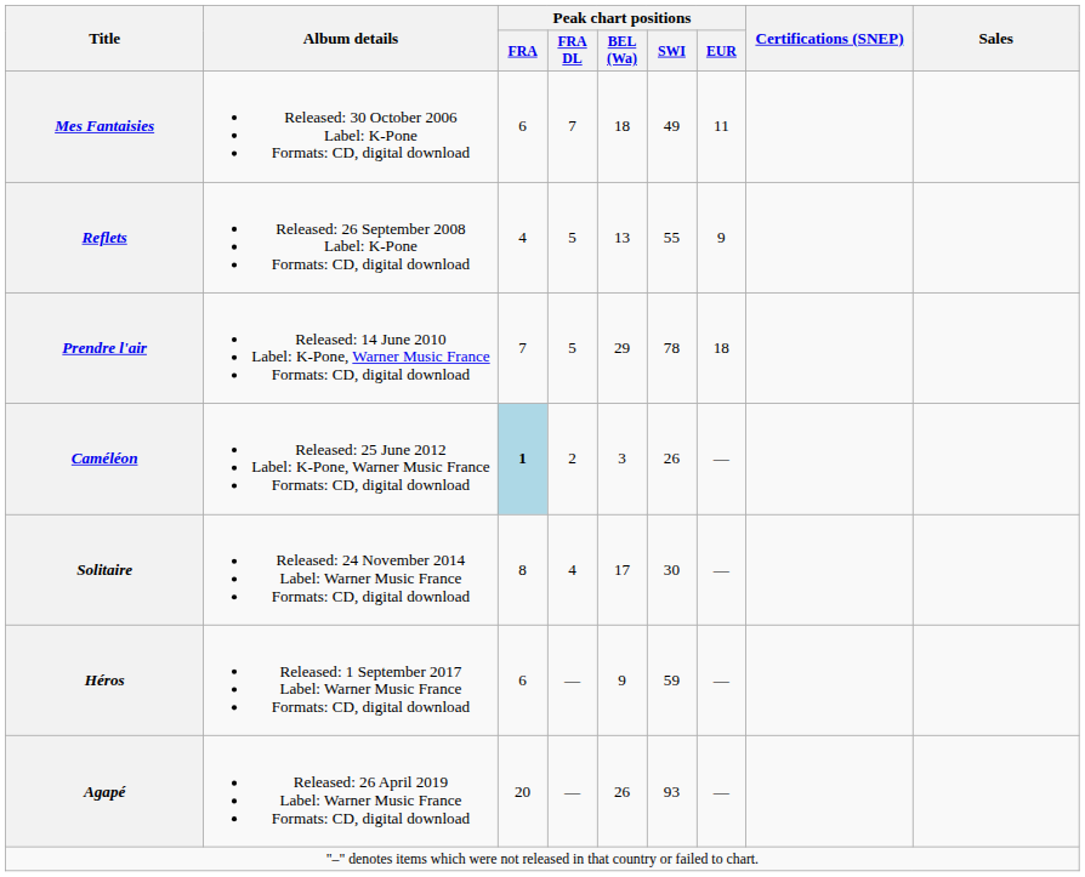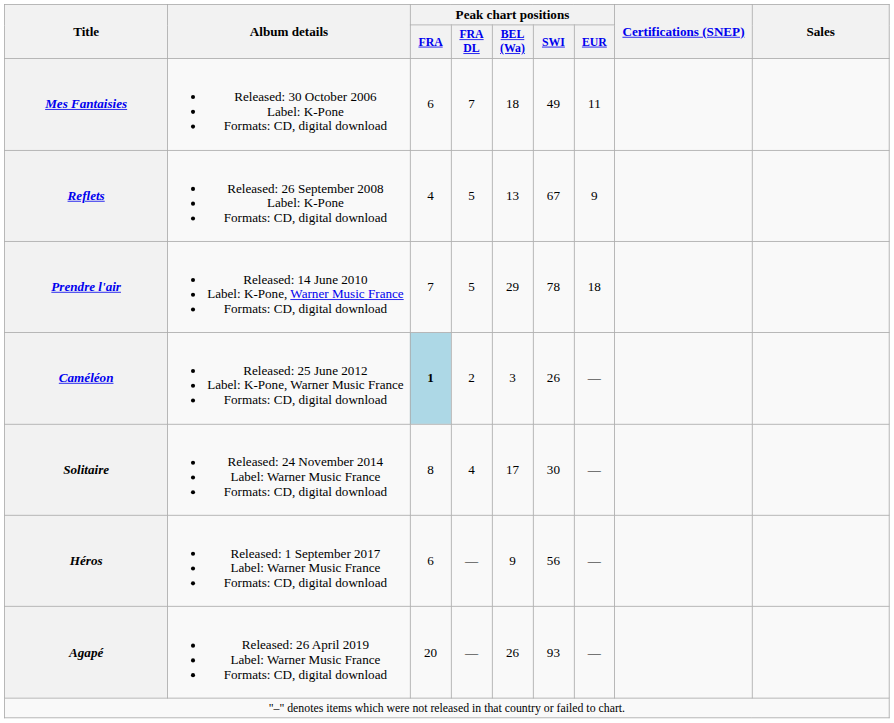 <table class="wikitable plainrowheaders" style="text-align:center;">
 <tr>
 <th scope="col" rowspan="2" style="width:12em;">Title</th>
 <th scope="col" rowspan="2" style="width:18em;">Album details</th>
 <th scope="col" colspan="5">Peak chart positions</th>
 <th scope="col" rowspan="2" style="width:10em;"><a href='#'>Certifications (SNEP)</a></th>
 <th scope="col" rowspan="2" style="width:10em;">Sales</th>
 </tr>
 <tr>
 <th scope="col" style="width:3em;font-size:90%;"><a href='#'>FRA</a><br></th>
 <th scope="col" style="width:3em;font-size:90%;"><a href='#'>FRA</a> <br><a href='#'>DL</a></th>
 <th scope="col" style="width:3em;font-size:90%;"><a href='#'>BEL<br>(Wa)</a><br></th>
 <th scope="col" style="width:3em;font-size:90%;"><a href='#'>SWI</a><br></th>
 <th scope="col" style="width:3em;font-size:90%;"><a href='#'>EUR</a></th>
 </tr>
 <tr>
 <th scope="row"><em><a href='#'>Mes Fantaisies</a></em></th>
 <td><br><ul><li>Released: 30 October 2006</li><li>Label: K-Pone</li><li>Formats: CD, digital download</li></ul></td>
 <td>6</td>
 <td>7</td>
 <td>18</td>
 <td>49</td>
 <td>11</td>
 <td></td>
 <td></td>
 </tr>
 <tr>
 <th scope="row"><em><a href='#'>Reflets</a></em></th>
 <td><br><ul><li>Released: 26 September 2008</li><li>Label: K-Pone</li><li>Formats: CD, digital download</li></ul></td>
 <td>4</td>
 <td>5</td>
 <td>13</td>
-<td>55</td>
+<td>67</td>
 <td>9</td>
 <td></td>
 <td></td>
 </tr>
 <tr>
 <th scope="row"><em><a href='#'>Prendre l'air</a></em></th>
 <td><br><ul><li>Released: 14 June 2010</li><li>Label: K-Pone, <a href='#'>Warner Music France</a></li><li>Formats: CD, digital download</li></ul></td>
 <td>7</td>
 <td>5</td>
 <td>29</td>
 <td>78</td>
 <td>18</td>
 <td></td>
 <td></td>
 </tr>
 <tr>
 <th scope="row"><em><a href='#'>Caméléon</a></em></th>
 <td><br><ul><li>Released: 25 June 2012</li><li>Label: K-Pone, Warner Music France</li><li>Formats: CD, digital download</li></ul></td>
 <td style="background: lightblue;"><strong>1</strong></td>
 <td>2</td>
 <td>3</td>
 <td>26</td>
 <td>—</td>
 <td></td>
 <td></td>
 </tr>
 <tr>
 <th scope="row"><em>Solitaire</em></th>
 <td><br><ul><li>Released: 24 November 2014</li><li>Label: Warner Music France</li><li>Formats: CD, digital download</li></ul></td>
 <td>8</td>
 <td>4</td>
 <td>17</td>
 <td>30</td>
 <td>—</td>
 <td></td>
 <td></td>
 </tr>
 <tr>
 <th scope="row"><em>Héros</em></th>
 <td><br><ul><li>Released: 1 September 2017</li><li>Label: Warner Music France</li><li>Formats: CD, digital download</li></ul></td>
 <td>6</td>
 <td>—</td>
 <td>9</td>
-<td>59</td>
+<td>56</td>
 <td>—</td>
 <td></td>
 <td></td>
 </tr>
 <tr>
 <th scope="row"><em>Agapé</em></th>
 <td><br><ul><li>Released: 26 April 2019</li><li>Label: Warner Music France</li><li>Formats: CD, digital download</li></ul></td>
 <td>20<br></td>
 <td>—</td>
 <td>26</td>
 <td>93</td>
 <td>—</td>
 <td></td>
 <td></td>
 </tr>
 <tr>
 <td colspan="12" align="center" style="font-size:90%;">"–" denotes items which were not released in that country or failed to chart.</td>
 </tr>
 </table>
